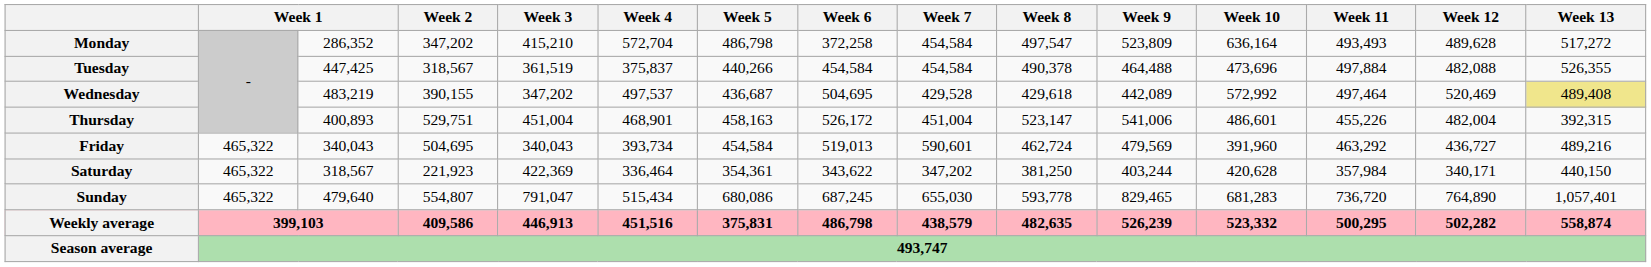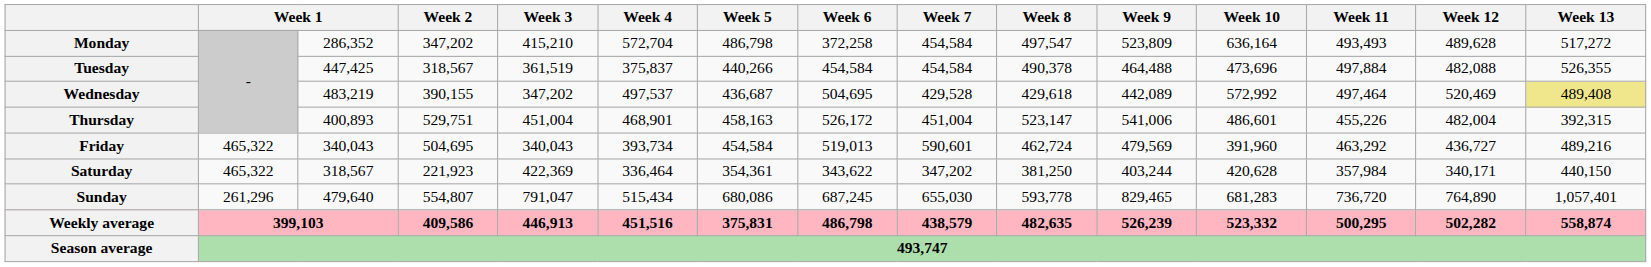 <table class="wikitable" style="font-size:90%; text-align:center; width: 96%; margin-left: auto; margin-right: auto;">
 <tr>
 <th></th>
 <th colspan="2">Week 1</th>
 <th>Week 2</th>
 <th>Week 3</th>
 <th>Week 4</th>
 <th>Week 5</th>
 <th>Week 6</th>
 <th>Week 7</th>
 <th>Week 8</th>
 <th>Week 9</th>
 <th>Week 10</th>
 <th>Week 11</th>
 <th>Week 12</th>
 <th>Week 13</th>
 </tr>
 <tr>
 <th>Monday</th>
 <td rowspan="4" style="background:#ccc">-</td>
 <td>286,352</td>
 <td>347,202</td>
 <td>415,210</td>
 <td>572,704</td>
 <td>486,798</td>
 <td>372,258</td>
 <td>454,584</td>
 <td>497,547</td>
 <td>523,809</td>
 <td>636,164</td>
 <td>493,493</td>
 <td>489,628</td>
 <td>517,272</td>
 </tr>
 <tr>
 <th>Tuesday</th>
 <td>447,425</td>
 <td>318,567</td>
 <td>361,519</td>
 <td>375,837</td>
 <td>440,266</td>
 <td>454,584</td>
 <td>454,584</td>
 <td>490,378</td>
 <td>464,488</td>
 <td>473,696</td>
 <td>497,884</td>
 <td>482,088</td>
 <td>526,355</td>
 </tr>
 <tr>
 <th>Wednesday</th>
 <td>483,219</td>
 <td>390,155</td>
 <td>347,202</td>
 <td>497,537</td>
 <td>436,687</td>
 <td>504,695</td>
 <td>429,528</td>
 <td>429,618</td>
 <td>442,089</td>
 <td>572,992</td>
 <td>497,464</td>
 <td>520,469</td>
 <td style="background: khaki;">489,408</td>
 </tr>
 <tr>
 <th>Thursday</th>
 <td>400,893</td>
 <td>529,751</td>
 <td>451,004</td>
 <td>468,901</td>
 <td>458,163</td>
 <td>526,172</td>
 <td>451,004</td>
 <td>523,147</td>
 <td>541,006</td>
 <td>486,601</td>
 <td>455,226</td>
 <td>482,004</td>
 <td>392,315</td>
 </tr>
 <tr>
 <th>Friday</th>
 <td>465,322</td>
 <td>340,043</td>
 <td>504,695</td>
 <td>340,043</td>
 <td>393,734</td>
 <td>454,584</td>
 <td>519,013</td>
 <td>590,601</td>
 <td>462,724</td>
 <td>479,569</td>
 <td>391,960</td>
 <td>463,292</td>
 <td>436,727</td>
 <td>489,216</td>
 </tr>
 <tr>
 <th>Saturday</th>
 <td>465,322</td>
 <td>318,567</td>
 <td>221,923</td>
 <td>422,369</td>
 <td>336,464</td>
 <td>354,361</td>
 <td>343,622</td>
 <td>347,202</td>
 <td>381,250</td>
 <td>403,244</td>
 <td>420,628</td>
 <td>357,984</td>
 <td>340,171</td>
 <td>440,150</td>
 </tr>
 <tr>
 <th>Sunday</th>
-<td>465,322</td>
+<td>261,296</td>
 <td>479,640</td>
 <td>554,807</td>
 <td>791,047</td>
 <td>515,434</td>
 <td>680,086</td>
 <td>687,245</td>
 <td>655,030</td>
 <td>593,778</td>
 <td>829,465</td>
 <td>681,283</td>
 <td>736,720</td>
 <td>764,890</td>
 <td>1,057,401</td>
 </tr>
 <tr style="background:#FFB6C1"|>
 <th>Weekly average</th>
 <td colspan="2"><strong>399,103</strong></td>
 <td><strong>409,586</strong></td>
 <td><strong>446,913</strong></td>
 <td><strong>451,516</strong></td>
 <td><strong>375,831</strong></td>
 <td><strong>486,798</strong></td>
 <td><strong>438,579</strong></td>
 <td><strong>482,635</strong></td>
 <td><strong>526,239</strong></td>
 <td><strong>523,332</strong></td>
 <td><strong>500,295</strong></td>
 <td><strong>502,282</strong></td>
 <td><strong>558,874</strong></td>
 </tr>
 <tr>
 <th>Season average</th>
 <td colspan="14" style="background:#ADDFAD"><strong>493,747</strong></td>
 </tr>
 </table>
